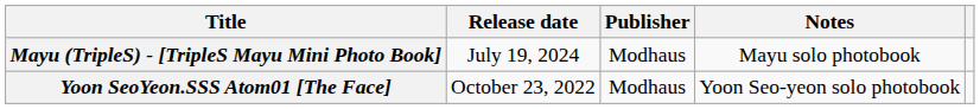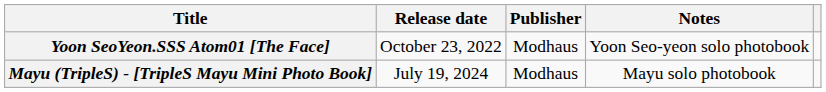 <table class="wikitable plainrowheaders" style="text-align:center">
 <tr>
 <th scope="col">Title</th>
 <th scope="col">Release date</th>
 <th scope="col">Publisher</th>
 <th scope="col">Notes</th>
 <th scope="col"></th>
 </tr>
 <tr>
+<th scope="row"><em>Yoon SeoYeon.SSS Atom01 [The Face]</em></th>
+<td>October 23, 2022</td>
+<td>Modhaus</td>
+<td>Yoon Seo-yeon solo photobook</td>
+<td></td>
+</tr>
+<tr>
 <th scope="row"><em>Mayu (TripleS) - [TripleS Mayu Mini Photo Book]</em></th>
 <td>July 19, 2024</td>
 <td>Modhaus</td>
 <td>Mayu solo photobook</td>
 <td></td>
 </tr>
-<tr>
-<th scope="row"><em>Yoon SeoYeon.SSS Atom01 [The Face]</em></th>
-<td>October 23, 2022</td>
-<td>Modhaus</td>
-<td>Yoon Seo-yeon solo photobook</td>
-<td></td>
-</tr>
 </table>
